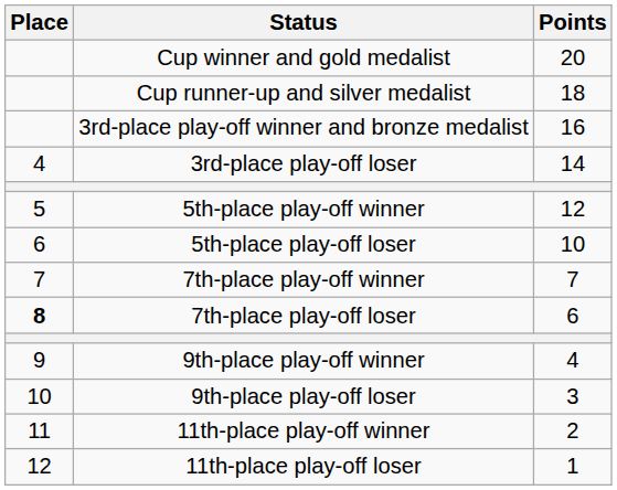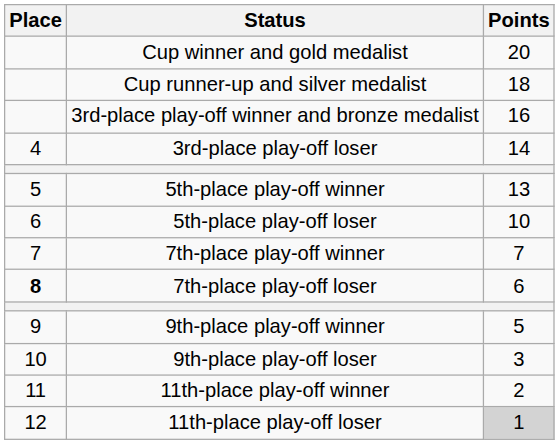 <table class = "wikitable" style="text-align:center;">
 <tr>
 <th>Place</th>
 <th>Status</th>
 <th>Points</th>
 </tr>
 <tr>
 <td></td>
 <td>Cup winner and gold medalist</td>
 <td>20</td>
 </tr>
 <tr>
 <td></td>
 <td>Cup runner-up and silver medalist</td>
 <td>18</td>
 </tr>
 <tr>
 <td></td>
 <td>3rd-place play-off winner and bronze medalist</td>
 <td>16</td>
 </tr>
 <tr>
 <td>4</td>
 <td>3rd-place play-off loser</td>
 <td>14</td>
 </tr>
 <tr>
 <th colspan=3></th>
 </tr>
 <tr>
 <td>5</td>
 <td>5th-place play-off winner</td>
-<td>12</td>
+<td>13</td>
 </tr>
 <tr>
 <td>6</td>
 <td>5th-place play-off loser</td>
 <td>10</td>
 </tr>
 <tr>
 <td>7</td>
 <td>7th-place play-off winner</td>
 <td>7</td>
 </tr>
 <tr>
 <td><strong>8</strong></td>
 <td>7th-place play-off loser</td>
 <td>6</td>
 </tr>
 <tr>
 <th colspan=3></th>
 </tr>
 <tr>
 <td>9</td>
 <td>9th-place play-off winner</td>
-<td>4</td>
+<td>5</td>
 </tr>
 <tr>
 <td>10</td>
 <td>9th-place play-off loser</td>
 <td>3</td>
 </tr>
 <tr>
 <td>11</td>
 <td>11th-place play-off winner</td>
 <td>2</td>
 </tr>
 <tr>
 <td>12</td>
 <td>11th-place play-off loser</td>
-<td>1</td>
+<td style="background: lightgrey;">1</td>
 </tr>
 </table>
